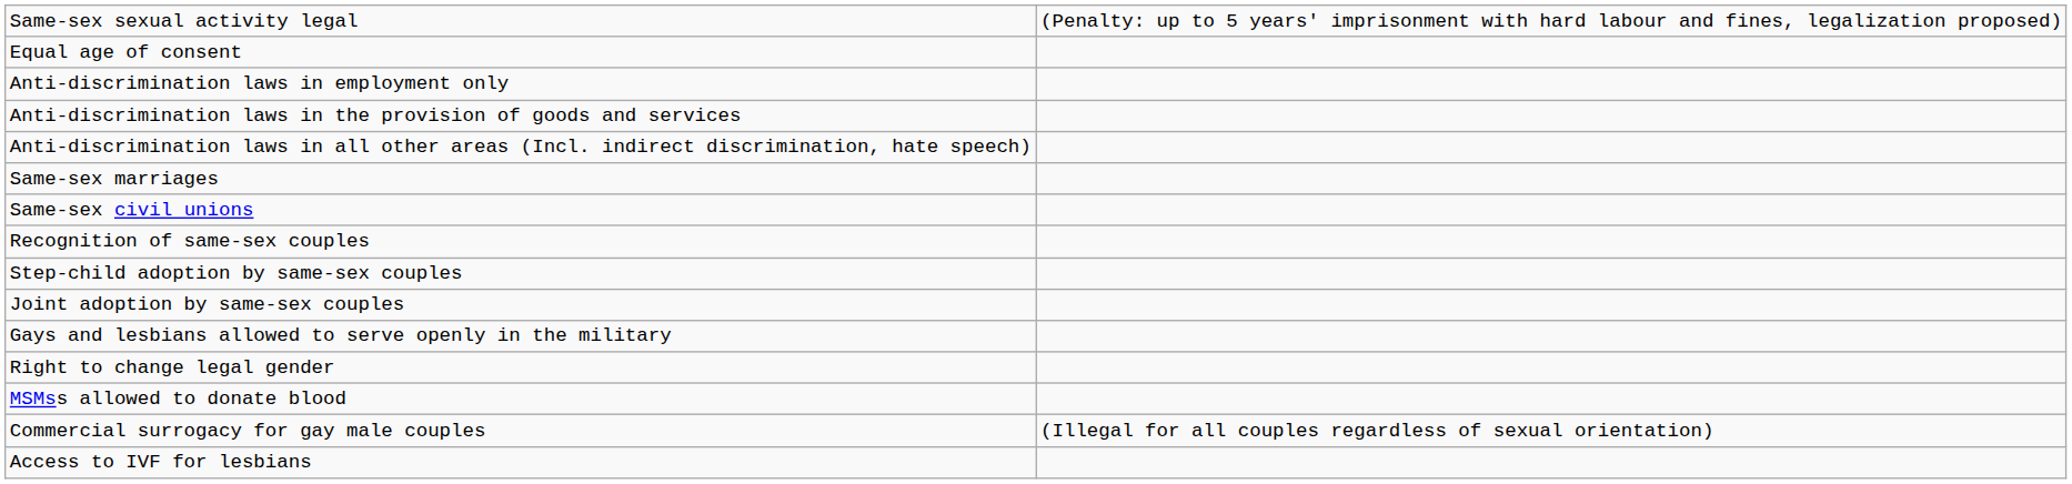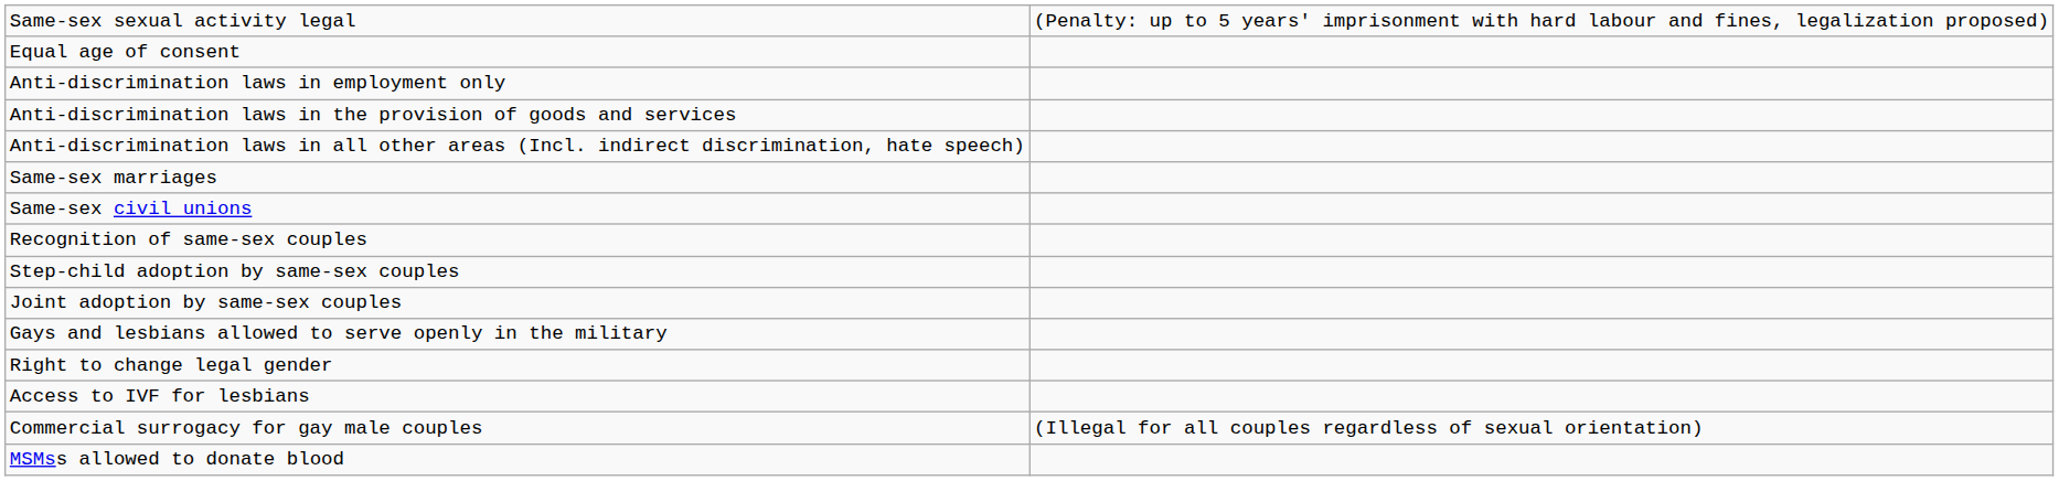 <table class="wikitable">
 <tr>
 <td>Same-sex sexual activity legal</td>
 <td> (Penalty: up to 5 years' imprisonment with hard labour and fines, legalization proposed)</td>
 </tr>
 <tr>
 <td>Equal age of consent</td>
 <td></td>
 </tr>
 <tr>
 <td>Anti-discrimination laws in employment only</td>
 <td></td>
 </tr>
 <tr>
 <td>Anti-discrimination laws in the provision of goods and services</td>
 <td></td>
 </tr>
 <tr>
 <td>Anti-discrimination laws in all other areas (Incl. indirect discrimination, hate speech)</td>
 <td></td>
 </tr>
 <tr>
 <td>Same-sex marriages</td>
 <td></td>
 </tr>
 <tr>
 <td>Same-sex <a href='#'>civil unions</a></td>
 <td></td>
 </tr>
 <tr>
 <td>Recognition of same-sex couples</td>
 <td></td>
 </tr>
 <tr>
 <td>Step-child adoption by same-sex couples</td>
 <td></td>
 </tr>
 <tr>
 <td>Joint adoption by same-sex couples</td>
 <td></td>
 </tr>
 <tr>
 <td>Gays and lesbians allowed to serve openly in the military</td>
 <td></td>
 </tr>
 <tr>
 <td>Right to change legal gender</td>
 <td></td>
 </tr>
 <tr>
-<td><a href='#'>MSMs</a>s allowed to donate blood</td>
+<td>Access to IVF for lesbians</td>
 <td></td>
 </tr>
 <tr>
 <td>Commercial surrogacy for gay male couples</td>
 <td> (Illegal for all couples regardless of sexual orientation)</td>
 </tr>
 <tr>
-<td>Access to IVF for lesbians</td>
+<td><a href='#'>MSMs</a>s allowed to donate blood</td>
 <td></td>
 </tr>
 </table>
